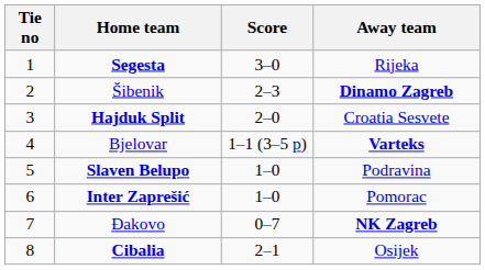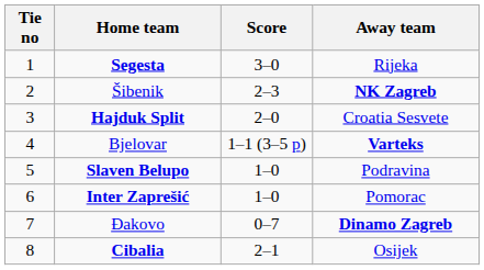 <table class="wikitable" style="text-align: center">
 <tr>
 <th width=40>Tie no</th>
 <th width=150>Home team</th>
 <th width=80>Score</th>
 <th width=150>Away team</th>
 </tr>
 <tr>
 <td>1</td>
 <td><strong><a href='#'>Segesta</a></strong></td>
 <td>3–0</td>
 <td><a href='#'>Rijeka</a></td>
 </tr>
 <tr>
 <td>2</td>
 <td><a href='#'>Šibenik</a></td>
 <td>2–3</td>
-<td><strong><a href='#'>Dinamo Zagreb</a></strong></td>
+<td><strong><a href='#'>NK Zagreb</a></strong></td>
 </tr>
 <tr>
 <td>3</td>
 <td><strong><a href='#'>Hajduk Split</a></strong></td>
 <td>2–0</td>
 <td><a href='#'>Croatia Sesvete</a></td>
 </tr>
 <tr>
 <td>4</td>
 <td><a href='#'>Bjelovar</a></td>
 <td>1–1 (3–5 <a href='#'>p</a>)</td>
 <td><strong><a href='#'>Varteks</a></strong></td>
 </tr>
 <tr>
 <td>5</td>
 <td><strong><a href='#'>Slaven Belupo</a></strong></td>
 <td>1–0</td>
 <td><a href='#'>Podravina</a></td>
 </tr>
 <tr>
 <td>6</td>
 <td><strong><a href='#'>Inter Zaprešić</a></strong></td>
 <td>1–0</td>
 <td><a href='#'>Pomorac</a></td>
 </tr>
 <tr>
 <td>7</td>
 <td><a href='#'>Đakovo</a></td>
 <td>0–7</td>
-<td><strong><a href='#'>NK Zagreb</a></strong></td>
+<td><strong><a href='#'>Dinamo Zagreb</a></strong></td>
 </tr>
 <tr>
 <td>8</td>
 <td><strong><a href='#'>Cibalia</a></strong></td>
 <td>2–1</td>
 <td><a href='#'>Osijek</a></td>
 </tr>
 </table>
